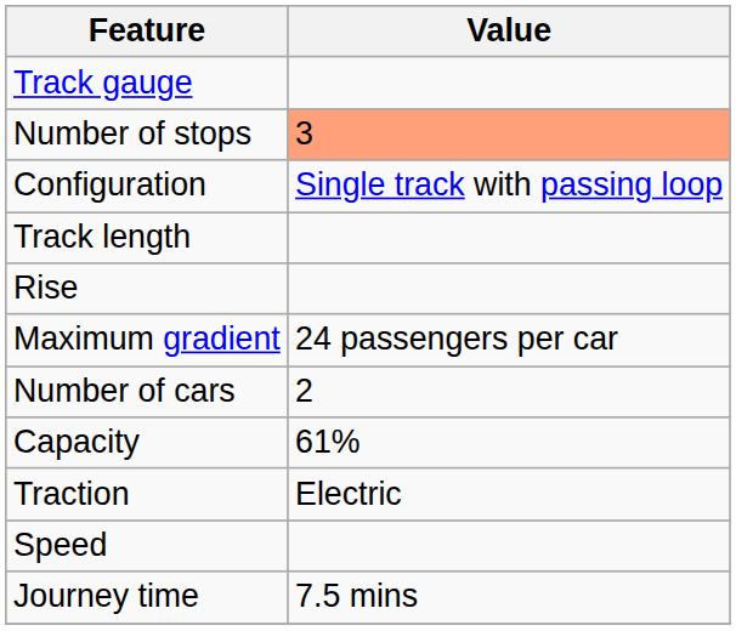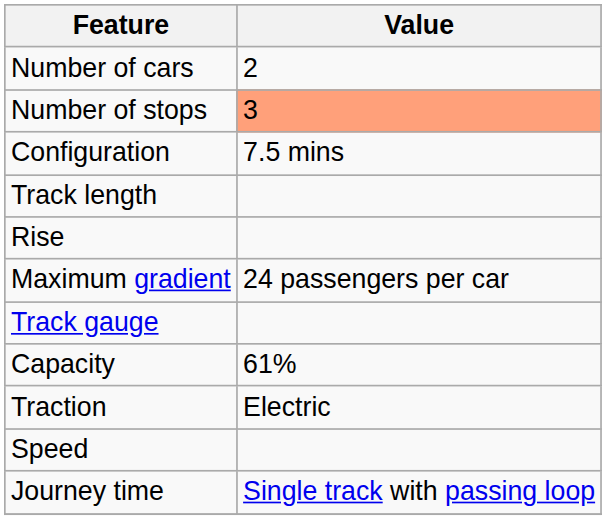 <table class="wikitable sortable mw-datatable plainrowheaders">
 <tr>
 <th>Feature</th>
 <th>Value</th>
 </tr>
 <tr>
-<td><a href='#'>Track gauge</a></td>
-<td></td>
+<td>Number of cars</td>
+<td>2</td>
 </tr>
 <tr>
 <td>Number of stops</td>
 <td style="background: lightsalmon;">3</td>
 </tr>
 <tr>
 <td>Configuration</td>
-<td><a href='#'>Single track</a> with <a href='#'>passing loop</a></td>
+<td>7.5 mins</td>
 </tr>
 <tr>
 <td>Track length</td>
 <td></td>
 </tr>
 <tr>
 <td>Rise</td>
 <td></td>
 </tr>
 <tr>
 <td>Maximum <a href='#'>gradient</a></td>
 <td>24 passengers per car</td>
 </tr>
 <tr>
-<td>Number of cars</td>
-<td>2</td>
+<td><a href='#'>Track gauge</a></td>
+<td></td>
 </tr>
 <tr>
 <td>Capacity</td>
 <td>61%</td>
 </tr>
 <tr>
 <td>Traction</td>
 <td>Electric</td>
 </tr>
 <tr>
 <td>Speed</td>
 <td></td>
 </tr>
 <tr>
 <td>Journey time</td>
-<td>7.5 mins</td>
+<td><a href='#'>Single track</a> with <a href='#'>passing loop</a></td>
 </tr>
 <tr>
 </tr>
 </table>
